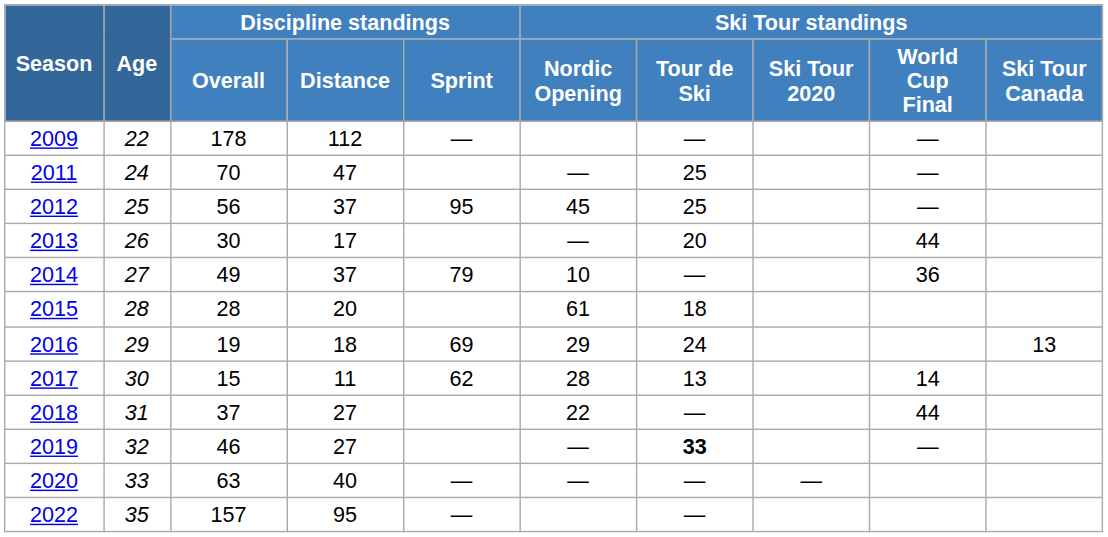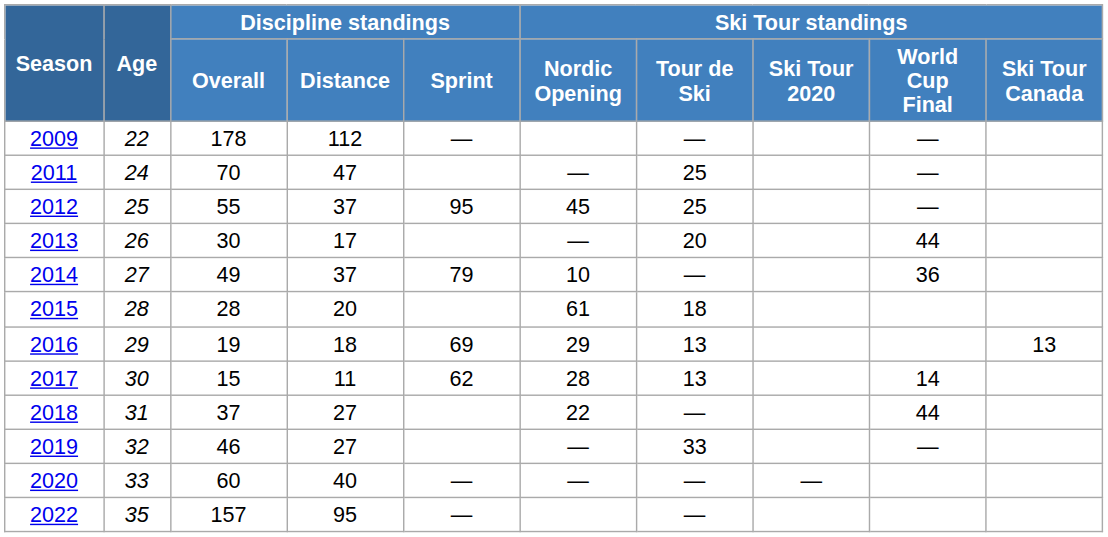 <table class="wikitable" style="font-size:95%; text-align:center; border:grey solid 1px; border-collapse:collapse; background:#ffffff;">
 <tr>
 <th style="background-color:#369; color:white; width:60px;" rowspan="2"> Season </th>
 <th style="background-color:#369; color:white; width:40px;" rowspan="2"> Age </th>
 <th style="background-color:#4180be; color:white;" colspan="3">Discipline standings</th>
 <th style="background-color:#4180be; color:white;" colspan="5">Ski Tour standings</th>
 </tr>
 <tr>
 <th style="background-color:#4180be; color:white; width:75px;">Overall</th>
 <th style="background-color:#4180be; color:white; width:75px;">Distance</th>
 <th style="background-color:#4180be; color:white; width:75px;">Sprint</th>
 <th style="background-color:#4180be; color:white; width:75px;">Nordic<br>Opening</th>
 <th style="background-color:#4180be; color:white; width:75px;">Tour de<br>Ski</th>
 <th style="background-color:#4180be; color:white; width:75px;">Ski Tour<br>2020</th>
 <th style="background-color:#4180be; color:white; width:75px;">World Cup<br>Final</th>
 <th style="background-color:#4180be; color:white; width:75px;">Ski Tour<br>Canada</th>
 </tr>
 <tr>
 <td><a href='#'>2009</a></td>
 <td><em>22</em></td>
 <td>178</td>
 <td>112</td>
 <td>—</td>
 <td></td>
 <td>—</td>
 <td></td>
 <td>—</td>
 <td></td>
 </tr>
 <tr>
 <td><a href='#'>2011</a></td>
 <td><em>24</em></td>
 <td>70</td>
 <td>47</td>
 <td></td>
 <td>—</td>
 <td>25</td>
 <td></td>
 <td>—</td>
 <td></td>
 </tr>
 <tr>
 <td><a href='#'>2012</a></td>
 <td><em>25</em></td>
-<td>56</td>
+<td>55</td>
 <td>37</td>
 <td>95</td>
 <td>45</td>
 <td>25</td>
 <td></td>
 <td>—</td>
 <td></td>
 </tr>
 <tr>
 <td><a href='#'>2013</a></td>
 <td><em>26</em></td>
 <td>30</td>
 <td>17</td>
 <td></td>
 <td>—</td>
 <td>20</td>
 <td></td>
 <td>44</td>
 <td></td>
 </tr>
 <tr>
 <td><a href='#'>2014</a></td>
 <td><em>27</em></td>
 <td>49</td>
 <td>37</td>
 <td>79</td>
 <td>10</td>
 <td>—</td>
 <td></td>
 <td>36</td>
 <td></td>
 </tr>
 <tr>
 <td><a href='#'>2015</a></td>
 <td><em>28</em></td>
 <td>28</td>
 <td>20</td>
 <td></td>
 <td>61</td>
 <td>18</td>
 <td></td>
 <td></td>
 <td></td>
 </tr>
 <tr>
 <td><a href='#'>2016</a></td>
 <td><em>29</em></td>
 <td>19</td>
 <td>18</td>
 <td>69</td>
 <td>29</td>
-<td>24</td>
+<td>13</td>
 <td></td>
 <td></td>
 <td>13</td>
 </tr>
 <tr>
 <td><a href='#'>2017</a></td>
 <td><em>30</em></td>
 <td>15</td>
 <td>11</td>
 <td>62</td>
 <td>28</td>
 <td>13</td>
 <td></td>
 <td>14</td>
 <td></td>
 </tr>
 <tr>
 <td><a href='#'>2018</a></td>
 <td><em>31</em></td>
 <td>37</td>
 <td>27</td>
 <td></td>
 <td>22</td>
 <td>—</td>
 <td></td>
 <td>44</td>
 <td></td>
 </tr>
 <tr>
 <td><a href='#'>2019</a></td>
 <td><em>32</em></td>
 <td>46</td>
 <td>27</td>
 <td></td>
 <td>—</td>
-<td><strong>33</strong></td>
+<td>33</td>
 <td></td>
 <td>—</td>
 <td></td>
 </tr>
 <tr>
 <td><a href='#'>2020</a></td>
 <td><em>33</em></td>
-<td>63</td>
+<td>60</td>
 <td>40</td>
 <td>—</td>
 <td>—</td>
 <td>—</td>
 <td>—</td>
 <td></td>
 <td></td>
 </tr>
 <tr>
 <td><a href='#'>2022</a></td>
 <td><em>35</em></td>
 <td>157</td>
 <td>95</td>
 <td>—</td>
 <td></td>
 <td>—</td>
 <td></td>
 <td></td>
 <td></td>
 </tr>
 </table>
